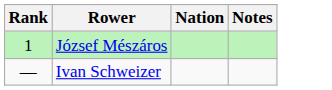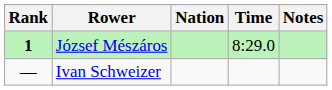 <table class="wikitable sortable" style="text-align:center">
 <tr>
 <th>Rank</th>
 <th>Rower</th>
 <th>Nation</th>
+<th>Time</th>
 <th>Notes</th>
 </tr>
 <tr bgcolor=bbf3bb>
-<td>1</td>
+<td><strong>1</strong></td>
 <td align=left><a href='#'>József Mészáros</a></td>
 <td align=left></td>
+<td>8:29.0</td>
 <td></td>
 </tr>
 <tr>
 <td data-sort-value=2>—</td>
 <td align=left><a href='#'>Ivan Schweizer</a></td>
 <td align=left></td>
+<td data-sort-value=9:99.9></td>
 <td></td>
 </tr>
 </table>
